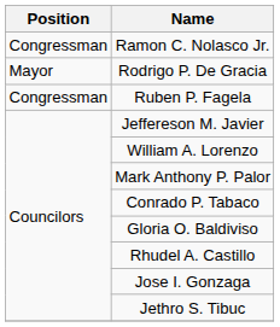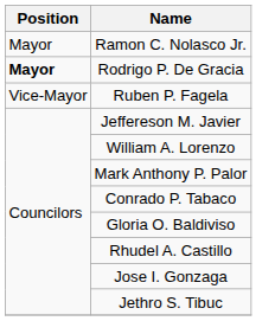 <table class="wikitable" style="line-height:1.20em; font-size:100%;">
 <tr>
 <th>Position</th>
 <th>Name</th>
 </tr>
 <tr>
-<td>Congressman</td>
+<td>Mayor</td>
 <td style="text-align:center;">Ramon C. Nolasco Jr.</td>
 </tr>
 <tr>
-<td>Mayor</td>
+<td><strong>Mayor</strong></td>
 <td style="text-align:center;">Rodrigo P. De Gracia</td>
 </tr>
 <tr>
-<td>Congressman</td>
+<td>Vice-Mayor</td>
 <td style="text-align:center;">Ruben P. Fagela</td>
 </tr>
 <tr>
 <td rowspan=8>Councilors</td>
 <td style="text-align:center;">Jeffereson M. Javier</td>
 </tr>
 <tr>
 <td style="text-align:center;">William A. Lorenzo</td>
 </tr>
 <tr>
 <td style="text-align:center;">Mark Anthony P. Palor</td>
 </tr>
 <tr>
 <td style="text-align:center;">Conrado P. Tabaco</td>
 </tr>
 <tr>
 <td style="text-align:center;">Gloria O. Baldiviso</td>
 </tr>
 <tr>
 <td style="text-align:center;">Rhudel A. Castillo</td>
 </tr>
 <tr>
 <td style="text-align:center;">Jose I. Gonzaga</td>
 </tr>
 <tr>
 <td style="text-align:center;">Jethro S. Tibuc</td>
 </tr>
 <tr>
 </tr>
 </table>
